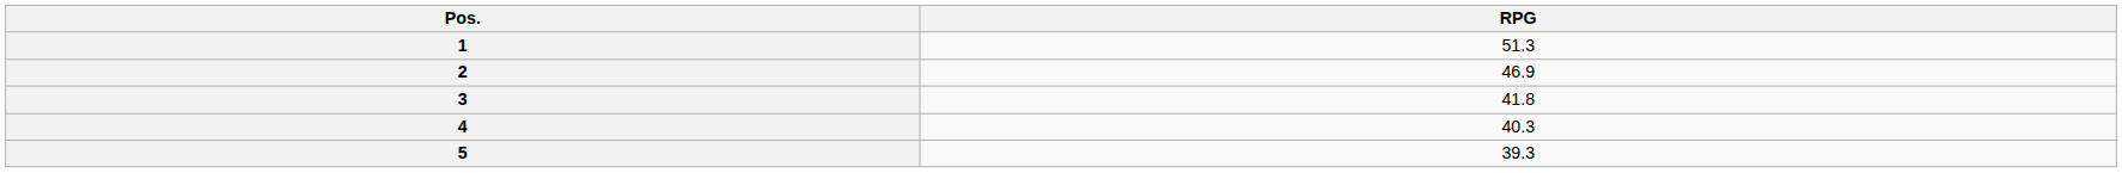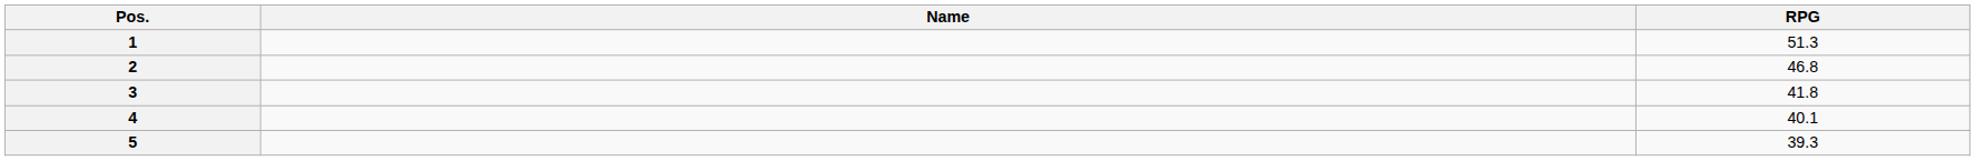 <table class=wikitable width=100% style="text-align:center;">
 <tr>
 <th width="13%">Pos.</th>
+<th width="70%">Name</th>
 <th width="17%">RPG</th>
 </tr>
 <tr>
 <th>1</th>
+<td align=left></td>
 <td>51.3</td>
 </tr>
 <tr>
 <th>2</th>
-<td>46.9</td>
+<td align=left></td>
+<td>46.8</td>
 </tr>
 <tr>
 <th>3</th>
+<td align=left></td>
 <td>41.8</td>
 </tr>
 <tr>
 <th>4</th>
-<td>40.3</td>
+<td align=left></td>
+<td>40.1</td>
 </tr>
 <tr>
 <th>5</th>
+<td align=left></td>
 <td>39.3</td>
 </tr>
 </table>
